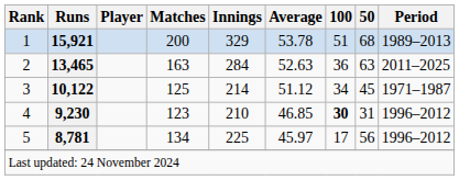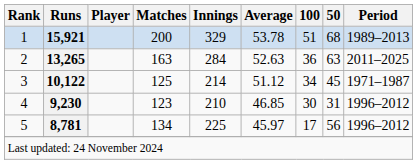 <table class="wikitable sortable">
 <tr>
 <th scope=col>Rank</th>
 <th scope=col>Runs</th>
 <th scope=col>Player</th>
 <th scope=col>Matches</th>
 <th scope=col>Innings</th>
 <th scope=col>Average</th>
 <th scope=col>100</th>
 <th scope=col>50</th>
 <th scope=col>Period</th>
 </tr>
 <tr bgcolor=#cee0f2>
 <td align=center>1</td>
 <th scope=row style="background:#cee0f2; text-align:center;">15,921</th>
 <td></td>
 <td align=center>200</td>
 <td align=center>329</td>
 <td align=center>53.78</td>
 <td align=center>51</td>
 <td align=center>68</td>
 <td>1989–2013</td>
 </tr>
 <tr>
 <td align=center>2</td>
-<th scope=row style=text-align:center;>13,465</th>
+<th scope=row style=text-align:center;>13,265</th>
 <td></td>
 <td align=center>163</td>
 <td align=center>284</td>
 <td align=center>52.63</td>
 <td align=center>36</td>
 <td align=center>63</td>
 <td>2011–2025</td>
 </tr>
 <tr>
 <td align=center>3</td>
 <th scope=row style=text-align:center;>10,122</th>
 <td></td>
 <td align=center>125</td>
 <td align=center>214</td>
 <td align=center>51.12</td>
 <td align=center>34</td>
 <td align=center>45</td>
 <td>1971–1987</td>
 </tr>
 <tr>
 <td align=center>4</td>
 <th scope=row style=text-align:center;>9,230</th>
 <td></td>
 <td align=center>123</td>
 <td align=center>210</td>
 <td align=center>46.85</td>
-<td align=center><strong>30</strong></td>
+<td align=center>30</td>
 <td align=center>31</td>
 <td>1996–2012</td>
 </tr>
 <tr>
 <td align=center>5</td>
 <th scope=row style=text-align:center;>8,781</th>
 <td></td>
 <td align=center>134</td>
 <td align=center>225</td>
 <td align=center>45.97</td>
 <td align=center>17</td>
 <td align=center>56</td>
 <td>1996–2012</td>
 </tr>
 <tr>
 </tr>
 <tr class=sortbottom>
 <td colspan=9><small>Last updated: 24 November 2024</small></td>
 </tr>
 </table>
